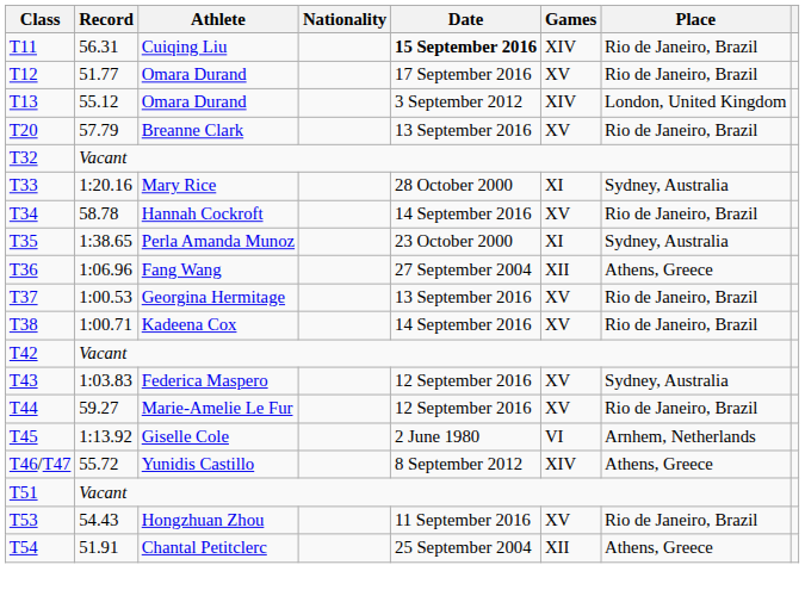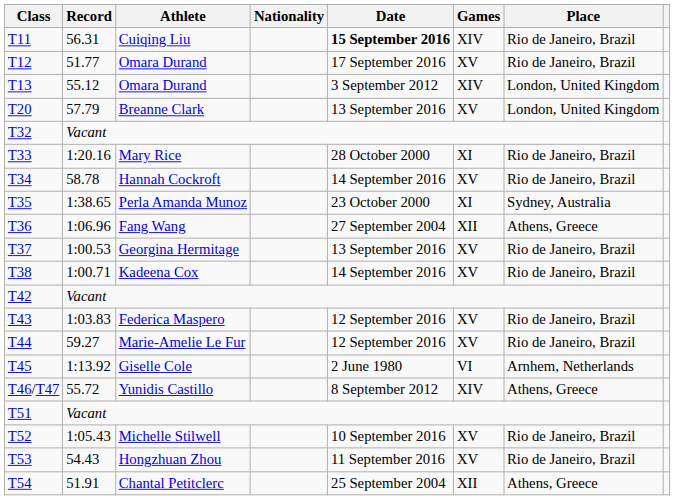 <table class="wikitable">
 <tr>
 <th>Class</th>
 <th>Record</th>
 <th>Athlete</th>
 <th>Nationality</th>
 <th>Date</th>
 <th>Games</th>
 <th>Place</th>
 <th></th>
 </tr>
 <tr>
 <td><a href='#'>T11</a></td>
 <td>56.31</td>
 <td><a href='#'>Cuiqing Liu</a></td>
 <td></td>
 <td><strong>15 September 2016</strong></td>
 <td>XIV</td>
 <td> Rio de Janeiro, Brazil</td>
 <td></td>
 </tr>
 <tr>
 <td><a href='#'>T12</a></td>
 <td>51.77</td>
 <td><a href='#'>Omara Durand</a></td>
 <td></td>
 <td>17 September 2016</td>
 <td>XV</td>
 <td> Rio de Janeiro, Brazil</td>
 <td></td>
 </tr>
 <tr>
 <td><a href='#'>T13</a></td>
 <td>55.12</td>
 <td><a href='#'>Omara Durand</a></td>
 <td></td>
 <td>3 September 2012</td>
 <td>XIV</td>
 <td> London, United Kingdom</td>
 <td></td>
 </tr>
 <tr>
 <td><a href='#'>T20</a></td>
 <td>57.79</td>
 <td><a href='#'>Breanne Clark</a></td>
 <td></td>
 <td>13 September 2016</td>
 <td>XV</td>
-<td> Rio de Janeiro, Brazil</td>
+<td> London, United Kingdom</td>
 <td></td>
 </tr>
 <tr>
 <td><a href='#'>T32</a></td>
 <td colspan="6"><em>Vacant</em></td>
 <td></td>
 </tr>
 <tr>
 <td><a href='#'>T33</a></td>
 <td>1:20.16</td>
 <td><a href='#'>Mary Rice</a></td>
 <td></td>
 <td>28 October 2000</td>
 <td>XI</td>
-<td> Sydney, Australia</td>
+<td> Rio de Janeiro, Brazil</td>
 <td></td>
 </tr>
 <tr>
 <td><a href='#'>T34</a></td>
 <td>58.78</td>
 <td><a href='#'>Hannah Cockroft</a></td>
 <td></td>
 <td>14 September 2016</td>
 <td>XV</td>
 <td> Rio de Janeiro, Brazil</td>
 <td></td>
 </tr>
 <tr>
 <td><a href='#'>T35</a></td>
 <td>1:38.65</td>
 <td><a href='#'>Perla Amanda Munoz</a></td>
 <td></td>
 <td>23 October 2000</td>
 <td>XI</td>
 <td> Sydney, Australia</td>
 <td></td>
 </tr>
 <tr>
 <td><a href='#'>T36</a></td>
 <td>1:06.96</td>
 <td><a href='#'>Fang Wang</a></td>
 <td></td>
 <td>27 September 2004</td>
 <td>XII</td>
 <td> Athens, Greece</td>
 <td></td>
 </tr>
 <tr>
 <td><a href='#'>T37</a></td>
 <td>1:00.53</td>
 <td><a href='#'>Georgina Hermitage</a></td>
 <td></td>
 <td>13 September 2016</td>
 <td>XV</td>
 <td> Rio de Janeiro, Brazil</td>
 <td></td>
 </tr>
 <tr>
 <td><a href='#'>T38</a></td>
 <td>1:00.71</td>
 <td><a href='#'>Kadeena Cox</a></td>
 <td></td>
 <td>14 September 2016</td>
 <td>XV</td>
 <td> Rio de Janeiro, Brazil</td>
 <td></td>
 </tr>
 <tr>
 <td><a href='#'>T42</a></td>
 <td colspan="6"><em>Vacant</em></td>
 <td></td>
 </tr>
 <tr>
 <td><a href='#'>T43</a></td>
 <td>1:03.83</td>
 <td><a href='#'>Federica Maspero</a></td>
 <td></td>
 <td>12 September 2016</td>
 <td>XV</td>
-<td> Sydney, Australia</td>
+<td> Rio de Janeiro, Brazil</td>
 <td></td>
 </tr>
 <tr>
 <td><a href='#'>T44</a></td>
 <td>59.27</td>
 <td><a href='#'>Marie-Amelie Le Fur</a></td>
 <td></td>
 <td>12 September 2016</td>
 <td>XV</td>
 <td> Rio de Janeiro, Brazil</td>
 <td></td>
 </tr>
 <tr>
 <td><a href='#'>T45</a></td>
 <td>1:13.92</td>
 <td><a href='#'>Giselle Cole</a></td>
 <td></td>
 <td>2 June 1980</td>
 <td>VI</td>
 <td> Arnhem, Netherlands</td>
 <td></td>
 </tr>
 <tr>
 <td><a href='#'>T46</a>/<a href='#'>T47</a></td>
 <td>55.72</td>
 <td><a href='#'>Yunidis Castillo</a></td>
 <td></td>
 <td>8 September 2012</td>
 <td>XIV</td>
 <td> Athens, Greece</td>
 <td></td>
 </tr>
 <tr>
 <td><a href='#'>T51</a></td>
 <td colspan="6"><em>Vacant</em></td>
 <td></td>
 </tr>
 <tr>
+<td><a href='#'>T52</a></td>
+<td>1:05.43</td>
+<td><a href='#'>Michelle Stilwell</a></td>
+<td></td>
+<td>10 September 2016</td>
+<td>XV</td>
+<td> Rio de Janeiro, Brazil</td>
+<td></td>
+</tr>
+<tr>
 <td><a href='#'>T53</a></td>
 <td>54.43</td>
 <td><a href='#'>Hongzhuan Zhou</a></td>
 <td></td>
 <td>11 September 2016</td>
 <td>XV</td>
 <td> Rio de Janeiro, Brazil</td>
 <td></td>
 </tr>
 <tr>
 <td><a href='#'>T54</a></td>
 <td>51.91</td>
 <td><a href='#'>Chantal Petitclerc</a></td>
 <td></td>
 <td>25 September 2004</td>
 <td>XII</td>
 <td> Athens, Greece</td>
 <td></td>
 </tr>
 </table>
